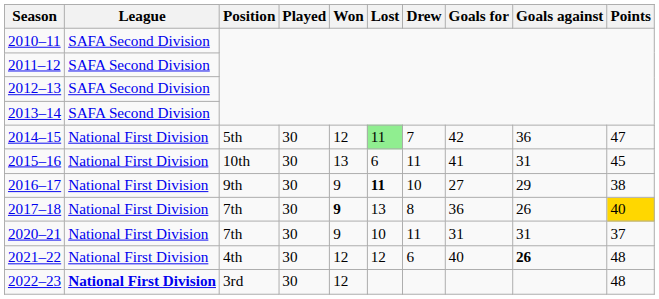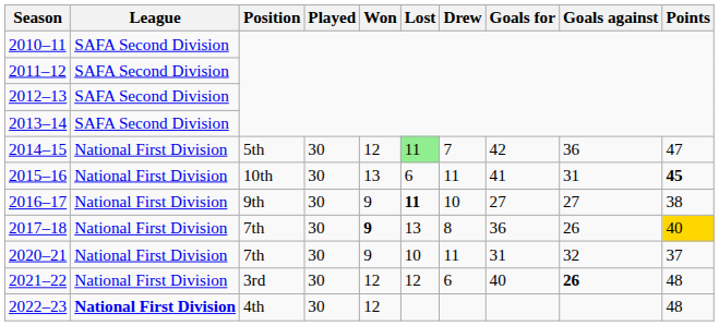 <table class="wikitable">
 <tr>
 <th>Season</th>
 <th>League</th>
 <th>Position</th>
 <th>Played</th>
 <th>Won</th>
 <th>Lost</th>
 <th>Drew</th>
 <th>Goals for</th>
 <th>Goals against</th>
 <th>Points</th>
 </tr>
 <tr>
 <td><a href='#'>2010–11</a></td>
 <td><a href='#'>SAFA Second Division</a></td>
 </tr>
 <tr>
 <td><a href='#'>2011–12</a></td>
 <td><a href='#'>SAFA Second Division</a></td>
 </tr>
 <tr>
 <td><a href='#'>2012–13</a></td>
 <td><a href='#'>SAFA Second Division</a></td>
 </tr>
 <tr>
 <td><a href='#'>2013–14</a></td>
 <td><a href='#'>SAFA Second Division</a></td>
 </tr>
 <tr>
 <td><a href='#'>2014–15</a></td>
 <td><a href='#'>National First Division</a></td>
 <td>5th</td>
 <td>30</td>
 <td>12</td>
 <td style="background: lightgreen;">11</td>
 <td>7</td>
 <td>42</td>
 <td>36</td>
 <td>47</td>
 </tr>
 <tr>
 <td><a href='#'>2015–16</a></td>
 <td><a href='#'>National First Division</a></td>
 <td>10th</td>
 <td>30</td>
 <td>13</td>
 <td>6</td>
 <td>11</td>
 <td>41</td>
 <td>31</td>
-<td>45</td>
+<td><strong>45</strong></td>
 </tr>
 <tr>
 <td><a href='#'>2016–17</a></td>
 <td><a href='#'>National First Division</a></td>
 <td>9th</td>
 <td>30</td>
 <td>9</td>
 <td><strong>11</strong></td>
 <td>10</td>
 <td>27</td>
-<td>29</td>
+<td>27</td>
 <td>38</td>
 </tr>
 <tr>
 <td><a href='#'>2017–18</a></td>
 <td><a href='#'>National First Division</a></td>
 <td>7th</td>
 <td>30</td>
 <td><strong>9</strong></td>
 <td>13</td>
 <td>8</td>
 <td>36</td>
 <td>26</td>
 <td style="background: gold;">40</td>
 </tr>
 <tr>
 <td><a href='#'>2020–21</a></td>
 <td><a href='#'>National First Division</a></td>
 <td>7th</td>
 <td>30</td>
 <td>9</td>
 <td>10</td>
 <td>11</td>
 <td>31</td>
-<td>31</td>
+<td>32</td>
 <td>37</td>
 </tr>
 <tr>
 <td><a href='#'>2021–22</a></td>
 <td><a href='#'>National First Division</a></td>
-<td>4th</td>
+<td>3rd</td>
 <td>30</td>
 <td>12</td>
 <td>12</td>
 <td>6</td>
 <td>40</td>
 <td><strong>26</strong></td>
 <td>48</td>
 </tr>
 <tr>
 <td><a href='#'>2022–23</a></td>
 <td><strong><a href='#'>National First Division</a></strong></td>
-<td>3rd</td>
+<td>4th</td>
 <td>30</td>
 <td>12</td>
 <td></td>
 <td></td>
 <td></td>
 <td></td>
 <td>48</td>
 </tr>
 </table>
